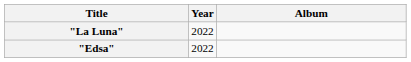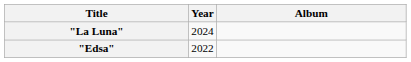 <table class="wikitable plainrowheaders" style="text-align:center;">
 <tr>
 <th rowspan="1" scope="col" style="width:16em;">Title</th>
 <th rowspan="1" scope="col" style="width:2em;">Year</th>
 <th rowspan="1" scope="col" style="width:16.5em;">Album</th>
 </tr>
 <tr>
 <th scope="row">"La Luna"</th>
-<td>2022</td>
+<td>2024</td>
 <td></td>
 </tr>
 <tr>
 <th scope="row">"Edsa"</th>
 <td>2022</td>
 <td></td>
 </tr>
 </table>
